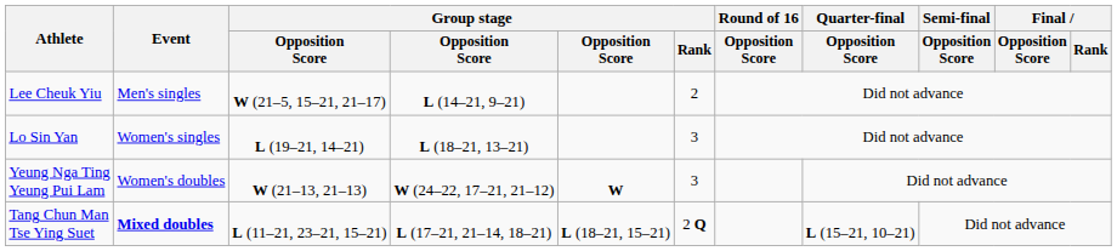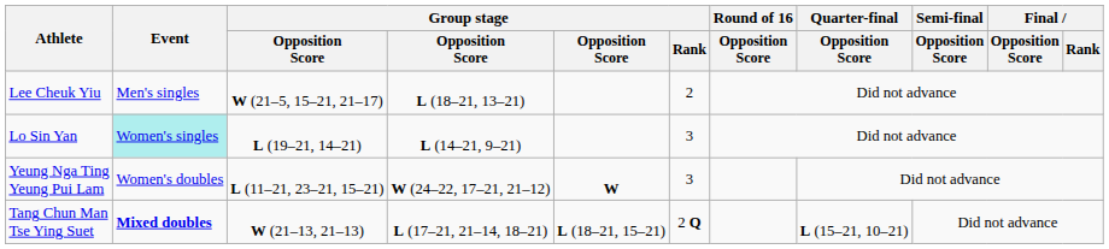 <table class="wikitable" style="font-size:90%">
 <tr>
 <th rowspan="2">Athlete</th>
 <th rowspan="2">Event</th>
 <th colspan="4">Group stage</th>
 <th>Round of 16</th>
 <th>Quarter-final</th>
 <th>Semi-final</th>
 <th colspan="2">Final / </th>
 </tr>
 <tr style="font-size:95%">
 <th>Opposition<br>Score</th>
 <th>Opposition<br>Score</th>
 <th>Opposition<br>Score</th>
 <th>Rank</th>
 <th>Opposition<br>Score</th>
 <th>Opposition<br>Score</th>
 <th>Opposition<br>Score</th>
 <th>Opposition<br>Score</th>
 <th>Rank</th>
 </tr>
 <tr align="center">
 <td align="left"><a href='#'>Lee Cheuk Yiu</a></td>
 <td align="left"><a href='#'>Men's singles</a></td>
 <td><br><strong>W</strong> (21–5, 15–21, 21–17)</td>
-<td><br><strong>L</strong> (14–21, 9–21)</td>
+<td><br><strong>L</strong> (18–21, 13–21)</td>
 <td></td>
 <td>2</td>
 <td colspan=5>Did not advance</td>
 </tr>
 <tr align="center">
 <td align="left"><a href='#'>Lo Sin Yan</a></td>
-<td align="left"><a href='#'>Women's singles</a></td>
+<td align="left" style="background: paleturquoise;"><a href='#'>Women's singles</a></td>
 <td><br><strong>L</strong> (19–21, 14–21)</td>
-<td><br><strong>L</strong> (18–21, 13–21)</td>
+<td><br><strong>L</strong> (14–21, 9–21)</td>
 <td></td>
 <td>3</td>
 <td colspan=5>Did not advance</td>
 </tr>
 <tr align="center">
 <td align="left"><a href='#'>Yeung Nga Ting</a><br><a href='#'>Yeung Pui Lam</a></td>
 <td align="left"><a href='#'>Women's doubles</a></td>
-<td><br><strong>W</strong> (21–13, 21–13)</td>
+<td><br><strong>L</strong> (11–21, 23–21, 15–21)</td>
 <td><br><strong>W</strong> (24–22, 17–21, 21–12)</td>
 <td><br><strong>W</strong> </td>
 <td>3</td>
 <td></td>
 <td colspan=4>Did not advance</td>
 </tr>
 <tr align="center">
 <td align="left"><a href='#'>Tang Chun Man</a><br><a href='#'>Tse Ying Suet</a></td>
 <td align="left"><strong><a href='#'>Mixed doubles</a></strong></td>
-<td><br><strong>L</strong> (11–21, 23–21, 15–21)</td>
+<td><br><strong>W</strong> (21–13, 21–13)</td>
 <td><br><strong>L</strong> (17–21, 21–14, 18–21)</td>
 <td><br><strong>L</strong> (18–21, 15–21)</td>
 <td>2 <strong>Q</strong></td>
 <td></td>
 <td><br><strong>L</strong> (15–21, 10–21)</td>
 <td colspan=3>Did not advance</td>
 </tr>
 </table>
